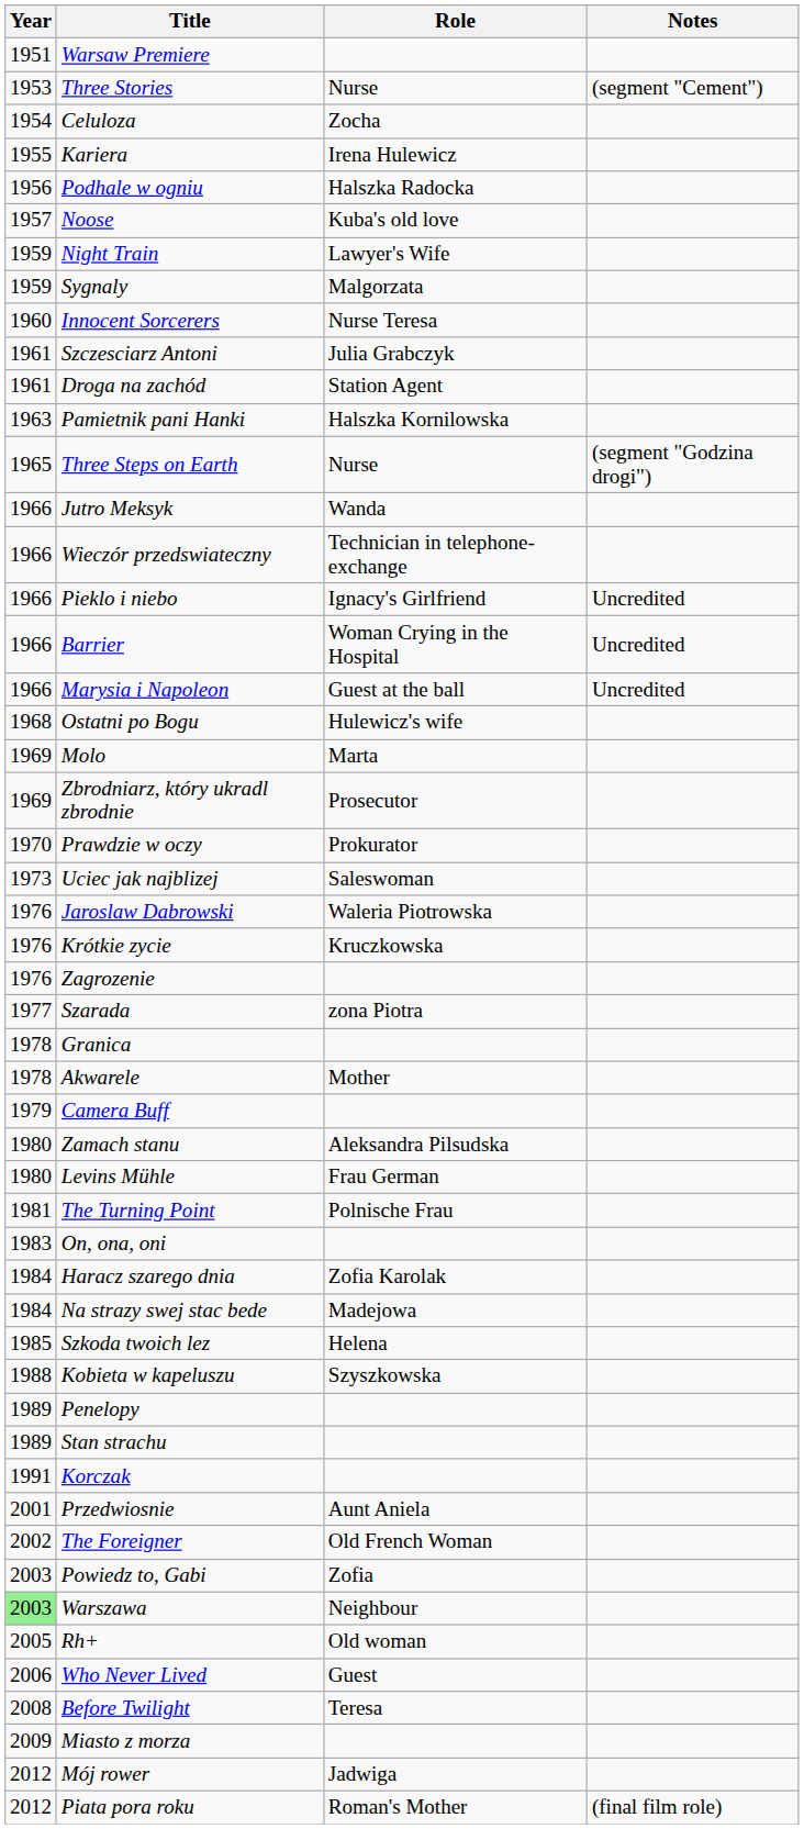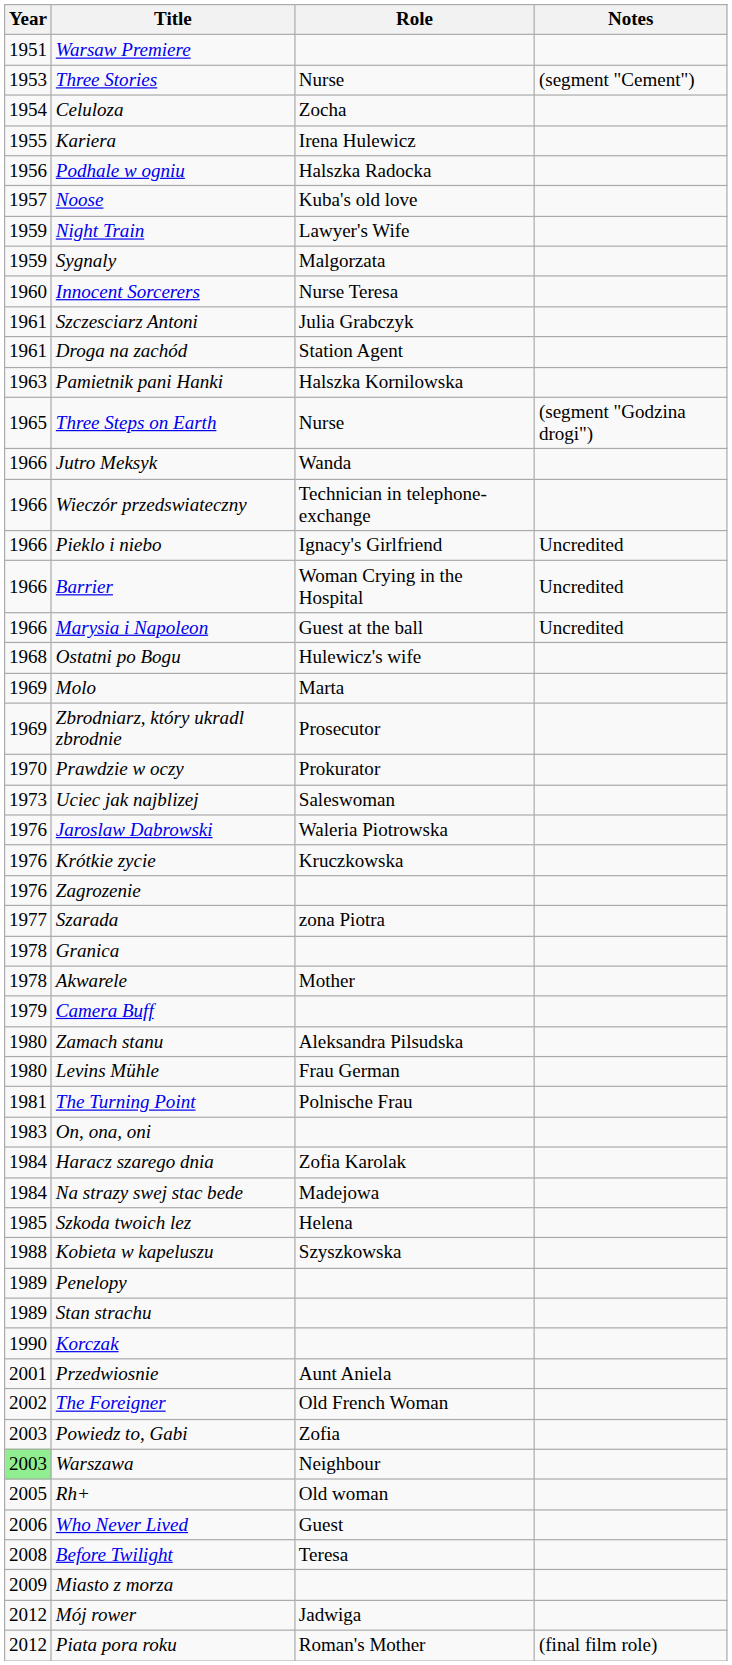 <table class="wikitable sortable">
 <tr>
 <th>Year</th>
 <th>Title</th>
 <th>Role</th>
 <th class="unsortable">Notes</th>
 </tr>
 <tr>
 <td>1951</td>
 <td><em><a href='#'>Warsaw Premiere</a></em></td>
 <td></td>
 <td></td>
 </tr>
 <tr>
 <td>1953</td>
 <td><em><a href='#'>Three Stories</a></em></td>
 <td>Nurse</td>
 <td>(segment "Cement")</td>
 </tr>
 <tr>
 <td>1954</td>
 <td><em>Celuloza</em></td>
 <td>Zocha</td>
 <td></td>
 </tr>
 <tr>
 <td>1955</td>
 <td><em>Kariera</em></td>
 <td>Irena Hulewicz</td>
 <td></td>
 </tr>
 <tr>
 <td>1956</td>
 <td><em><a href='#'>Podhale w ogniu</a></em></td>
 <td>Halszka Radocka</td>
 <td></td>
 </tr>
 <tr>
 <td>1957</td>
 <td><em><a href='#'>Noose</a></em></td>
 <td>Kuba's old love</td>
 <td></td>
 </tr>
 <tr>
 <td>1959</td>
 <td><em><a href='#'>Night Train</a></em></td>
 <td>Lawyer's Wife</td>
 <td></td>
 </tr>
 <tr>
 <td>1959</td>
 <td><em>Sygnaly</em></td>
 <td>Malgorzata</td>
 <td></td>
 </tr>
 <tr>
 <td>1960</td>
 <td><em><a href='#'>Innocent Sorcerers</a></em></td>
 <td>Nurse Teresa</td>
 <td></td>
 </tr>
 <tr>
 <td>1961</td>
 <td><em>Szczesciarz Antoni</em></td>
 <td>Julia Grabczyk</td>
 <td></td>
 </tr>
 <tr>
 <td>1961</td>
 <td><em>Droga na zachód</em></td>
 <td>Station Agent</td>
 <td></td>
 </tr>
 <tr>
 <td>1963</td>
 <td><em>Pamietnik pani Hanki</em></td>
 <td>Halszka Kornilowska</td>
 <td></td>
 </tr>
 <tr>
 <td>1965</td>
 <td><em><a href='#'>Three Steps on Earth</a></em></td>
 <td>Nurse</td>
 <td>(segment "Godzina drogi")</td>
 </tr>
 <tr>
 <td>1966</td>
 <td><em>Jutro Meksyk</em></td>
 <td>Wanda</td>
 <td></td>
 </tr>
 <tr>
 <td>1966</td>
 <td><em>Wieczór przedswiateczny</em></td>
 <td>Technician in telephone-exchange</td>
 <td></td>
 </tr>
 <tr>
 <td>1966</td>
 <td><em>Pieklo i niebo</em></td>
 <td>Ignacy's Girlfriend</td>
 <td>Uncredited</td>
 </tr>
 <tr>
 <td>1966</td>
 <td><em><a href='#'>Barrier</a></em></td>
 <td>Woman Crying in the Hospital</td>
 <td>Uncredited</td>
 </tr>
 <tr>
 <td>1966</td>
 <td><em><a href='#'>Marysia i Napoleon</a></em></td>
 <td>Guest at the ball</td>
 <td>Uncredited</td>
 </tr>
 <tr>
 <td>1968</td>
 <td><em>Ostatni po Bogu</em></td>
 <td>Hulewicz's wife</td>
 <td></td>
 </tr>
 <tr>
 <td>1969</td>
 <td><em>Molo</em></td>
 <td>Marta</td>
 <td></td>
 </tr>
 <tr>
 <td>1969</td>
 <td><em>Zbrodniarz, który ukradl zbrodnie</em></td>
 <td>Prosecutor</td>
 <td></td>
 </tr>
 <tr>
 <td>1970</td>
 <td><em>Prawdzie w oczy</em></td>
 <td>Prokurator</td>
 <td></td>
 </tr>
 <tr>
 <td>1973</td>
 <td><em>Uciec jak najblizej</em></td>
 <td>Saleswoman</td>
 <td></td>
 </tr>
 <tr>
 <td>1976</td>
 <td><em><a href='#'>Jaroslaw Dabrowski</a></em></td>
 <td>Waleria Piotrowska</td>
 <td></td>
 </tr>
 <tr>
 <td>1976</td>
 <td><em>Krótkie zycie</em></td>
 <td>Kruczkowska</td>
 <td></td>
 </tr>
 <tr>
 <td>1976</td>
 <td><em>Zagrozenie</em></td>
 <td></td>
 <td></td>
 </tr>
 <tr>
 <td>1977</td>
 <td><em>Szarada</em></td>
 <td>zona Piotra</td>
 <td></td>
 </tr>
 <tr>
 <td>1978</td>
 <td><em>Granica</em></td>
 <td></td>
 <td></td>
 </tr>
 <tr>
 <td>1978</td>
 <td><em>Akwarele</em></td>
 <td>Mother</td>
 <td></td>
 </tr>
 <tr>
 <td>1979</td>
 <td><em><a href='#'>Camera Buff</a></em></td>
 <td></td>
 <td></td>
 </tr>
 <tr>
 <td>1980</td>
 <td><em>Zamach stanu</em></td>
 <td>Aleksandra Pilsudska</td>
 <td></td>
 </tr>
 <tr>
 <td>1980</td>
 <td><em>Levins Mühle</em></td>
 <td>Frau German</td>
 <td></td>
 </tr>
 <tr>
 <td>1981</td>
 <td><em><a href='#'>The Turning Point</a></em></td>
 <td>Polnische Frau</td>
 <td></td>
 </tr>
 <tr>
 <td>1983</td>
 <td><em>On, ona, oni</em></td>
 <td></td>
 <td></td>
 </tr>
 <tr>
 <td>1984</td>
 <td><em>Haracz szarego dnia</em></td>
 <td>Zofia Karolak</td>
 <td></td>
 </tr>
 <tr>
 <td>1984</td>
 <td><em>Na strazy swej stac bede</em></td>
 <td>Madejowa</td>
 <td></td>
 </tr>
 <tr>
 <td>1985</td>
 <td><em>Szkoda twoich lez</em></td>
 <td>Helena</td>
 <td></td>
 </tr>
 <tr>
 <td>1988</td>
 <td><em>Kobieta w kapeluszu</em></td>
 <td>Szyszkowska</td>
 <td></td>
 </tr>
 <tr>
 <td>1989</td>
 <td><em>Penelopy</em></td>
 <td></td>
 <td></td>
 </tr>
 <tr>
 <td>1989</td>
 <td><em>Stan strachu</em></td>
 <td></td>
 <td></td>
 </tr>
 <tr>
-<td>1991</td>
+<td>1990</td>
 <td><em><a href='#'>Korczak</a></em></td>
 <td></td>
 <td></td>
 </tr>
 <tr>
 <td>2001</td>
 <td><em>Przedwiosnie</em></td>
 <td>Aunt Aniela</td>
 <td></td>
 </tr>
 <tr>
 <td>2002</td>
 <td><em><a href='#'>The Foreigner</a></em></td>
 <td>Old French Woman</td>
 <td></td>
 </tr>
 <tr>
 <td>2003</td>
 <td><em>Powiedz to, Gabi</em></td>
 <td>Zofia</td>
 <td></td>
 </tr>
 <tr>
 <td style="background: lightgreen;">2003</td>
 <td><em>Warszawa</em></td>
 <td>Neighbour</td>
 <td></td>
 </tr>
 <tr>
 <td>2005</td>
 <td><em>Rh+</em></td>
 <td>Old woman</td>
 <td></td>
 </tr>
 <tr>
 <td>2006</td>
 <td><em><a href='#'>Who Never Lived</a></em></td>
 <td>Guest</td>
 <td></td>
 </tr>
 <tr>
 <td>2008</td>
 <td><em><a href='#'>Before Twilight</a></em></td>
 <td>Teresa</td>
 <td></td>
 </tr>
 <tr>
 <td>2009</td>
 <td><em>Miasto z morza</em></td>
 <td></td>
 <td></td>
 </tr>
 <tr>
 <td>2012</td>
 <td><em>Mój rower</em></td>
 <td>Jadwiga</td>
 <td></td>
 </tr>
 <tr>
 <td>2012</td>
 <td><em>Piata pora roku</em></td>
 <td>Roman's Mother</td>
 <td>(final film role)</td>
 </tr>
 </table>
